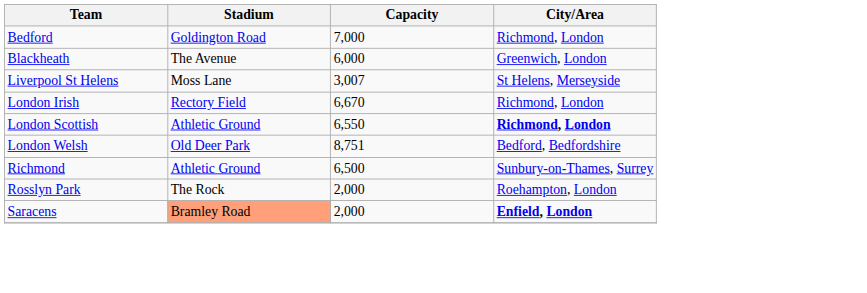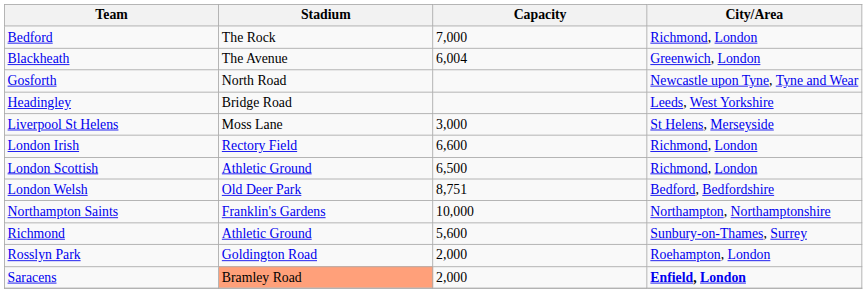 <table class="wikitable sortable">
 <tr>
 <th width=25%>Team</th>
 <th width=25%>Stadium</th>
 <th width=25%>Capacity</th>
 <th width=25%>City/Area</th>
 </tr>
 <tr>
 <td><a href='#'>Bedford</a></td>
-<td><a href='#'>Goldington Road</a></td>
+<td>The Rock</td>
 <td>7,000</td>
 <td><a href='#'>Richmond</a>, <a href='#'>London</a></td>
 </tr>
 <tr>
 <td><a href='#'>Blackheath</a></td>
 <td>The Avenue</td>
-<td>6,000</td>
+<td>6,004</td>
 <td><a href='#'>Greenwich</a>, <a href='#'>London</a></td>
+</tr>
+<tr>
+<td><a href='#'>Gosforth</a></td>
+<td>North Road</td>
+<td></td>
+<td><a href='#'>Newcastle upon Tyne</a>, <a href='#'>Tyne and Wear</a></td>
+</tr>
+<tr>
+<td><a href='#'>Headingley</a></td>
+<td>Bridge Road</td>
+<td></td>
+<td><a href='#'>Leeds</a>, <a href='#'>West Yorkshire</a></td>
 </tr>
 <tr>
 <td><a href='#'>Liverpool St Helens</a></td>
 <td>Moss Lane</td>
-<td>3,007</td>
+<td>3,000</td>
 <td><a href='#'>St Helens</a>, <a href='#'>Merseyside</a></td>
 </tr>
 <tr>
 <td><a href='#'>London Irish</a></td>
 <td><a href='#'>Rectory Field</a></td>
-<td>6,670</td>
+<td>6,600</td>
 <td><a href='#'>Richmond</a>, <a href='#'>London</a></td>
 </tr>
 <tr>
 <td><a href='#'>London Scottish</a></td>
 <td><a href='#'>Athletic Ground</a></td>
-<td>6,550</td>
-<td><strong><a href='#'>Richmond</a>, <a href='#'>London</a></strong></td>
+<td>6,500</td>
+<td><a href='#'>Richmond</a>, <a href='#'>London</a></td>
 </tr>
 <tr>
 <td><a href='#'>London Welsh</a></td>
 <td><a href='#'>Old Deer Park</a></td>
 <td>8,751</td>
 <td><a href='#'>Bedford</a>, <a href='#'>Bedfordshire</a></td>
 </tr>
 <tr>
+<td><a href='#'>Northampton Saints</a></td>
+<td><a href='#'>Franklin's Gardens</a></td>
+<td>10,000</td>
+<td><a href='#'>Northampton</a>, <a href='#'>Northamptonshire</a></td>
+</tr>
+<tr>
 <td><a href='#'>Richmond</a></td>
 <td><a href='#'>Athletic Ground</a></td>
-<td>6,500</td>
+<td>5,600</td>
 <td><a href='#'>Sunbury-on-Thames</a>, <a href='#'>Surrey</a></td>
 </tr>
 <tr>
 <td><a href='#'>Rosslyn Park</a></td>
-<td>The Rock</td>
+<td><a href='#'>Goldington Road</a></td>
 <td>2,000</td>
 <td><a href='#'>Roehampton</a>, <a href='#'>London</a></td>
 </tr>
 <tr>
 <td><a href='#'>Saracens</a></td>
 <td style="background: lightsalmon;">Bramley Road</td>
 <td>2,000</td>
 <td><strong><a href='#'>Enfield</a>, <a href='#'>London</a></strong></td>
 </tr>
 <tr>
 </tr>
 </table>
